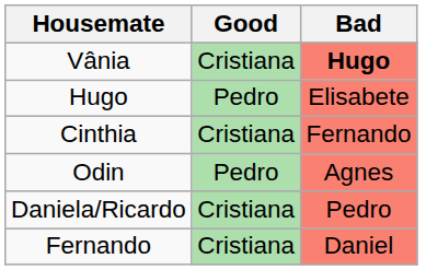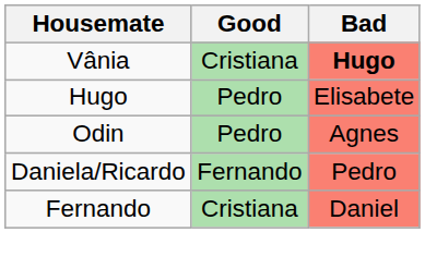 <table class="wikitable" style="text-align:center; font-size:90%; line-height:15px;">
 <tr>
 <th>Housemate</th>
 <th>Good</th>
 <th>Bad</th>
 </tr>
 <tr>
 <td>Vânia</td>
 <td bgcolor="addfad">Cristiana</td>
 <td bgcolor="salmon"><strong>Hugo</strong></td>
 </tr>
 <tr>
 <td>Hugo</td>
 <td bgcolor="addfad">Pedro</td>
 <td bgcolor="salmon">Elisabete</td>
 </tr>
 <tr>
-<td>Cinthia</td>
-<td bgcolor="addfad">Cristiana</td>
-<td bgcolor="salmon">Fernando</td>
-</tr>
-<tr>
 <td>Odin</td>
 <td bgcolor="addfad">Pedro</td>
 <td bgcolor="salmon">Agnes</td>
 </tr>
 <tr>
 <td>Daniela/Ricardo</td>
-<td bgcolor="addfad">Cristiana</td>
+<td bgcolor="addfad">Fernando</td>
 <td bgcolor="salmon">Pedro</td>
 </tr>
 <tr>
 <td>Fernando</td>
 <td bgcolor="addfad">Cristiana</td>
 <td bgcolor="salmon">Daniel</td>
 </tr>
 </table>
